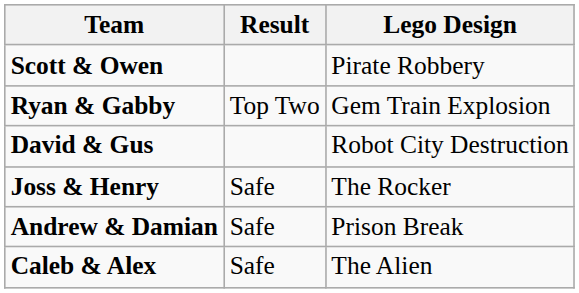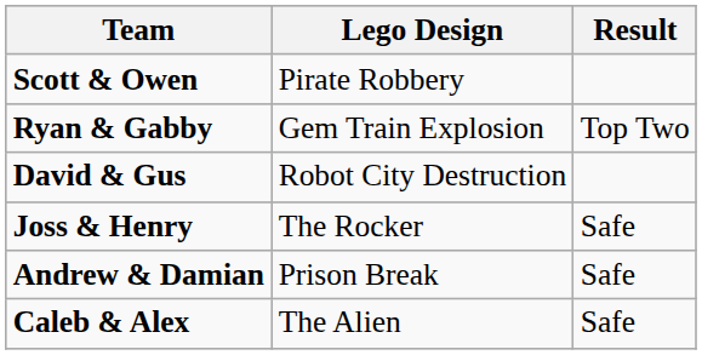 <table class="wikitable plainrowheaders">
 <tr>
 <th scope="col">Team</th>
+<th scope="col">Lego Design</th>
 <th>Result</th>
-<th scope="col">Lego Design</th>
 </tr>
 <tr safe>
 <td><strong>Scott & Owen</strong></td>
+<td>Pirate Robbery</td>
 <td></td>
-<td>Pirate Robbery</td>
 </tr>
 <tr winner>
 <td><strong>Ryan & Gabby</strong></td>
+<td>Gem Train Explosion</td>
 <td>Top Two</td>
-<td>Gem Train Explosion</td>
 </tr>
 <tr>
 <td><strong>David & Gus</strong></td>
+<td>Robot City Destruction</td>
 <td></td>
-<td>Robot City Destruction</td>
 </tr>
 <tr safe>
 <td><strong>Joss & Henry</strong></td>
+<td>The Rocker</td>
 <td>Safe</td>
-<td>The Rocker</td>
 </tr>
 <tr safe>
 <td><strong>Andrew & Damian</strong></td>
+<td>Prison Break</td>
 <td>Safe</td>
-<td>Prison Break</td>
 </tr>
 <tr top 2>
 <td><strong>Caleb & Alex</strong></td>
+<td>The Alien</td>
 <td>Safe</td>
-<td>The Alien</td>
 </tr>
 </table>
